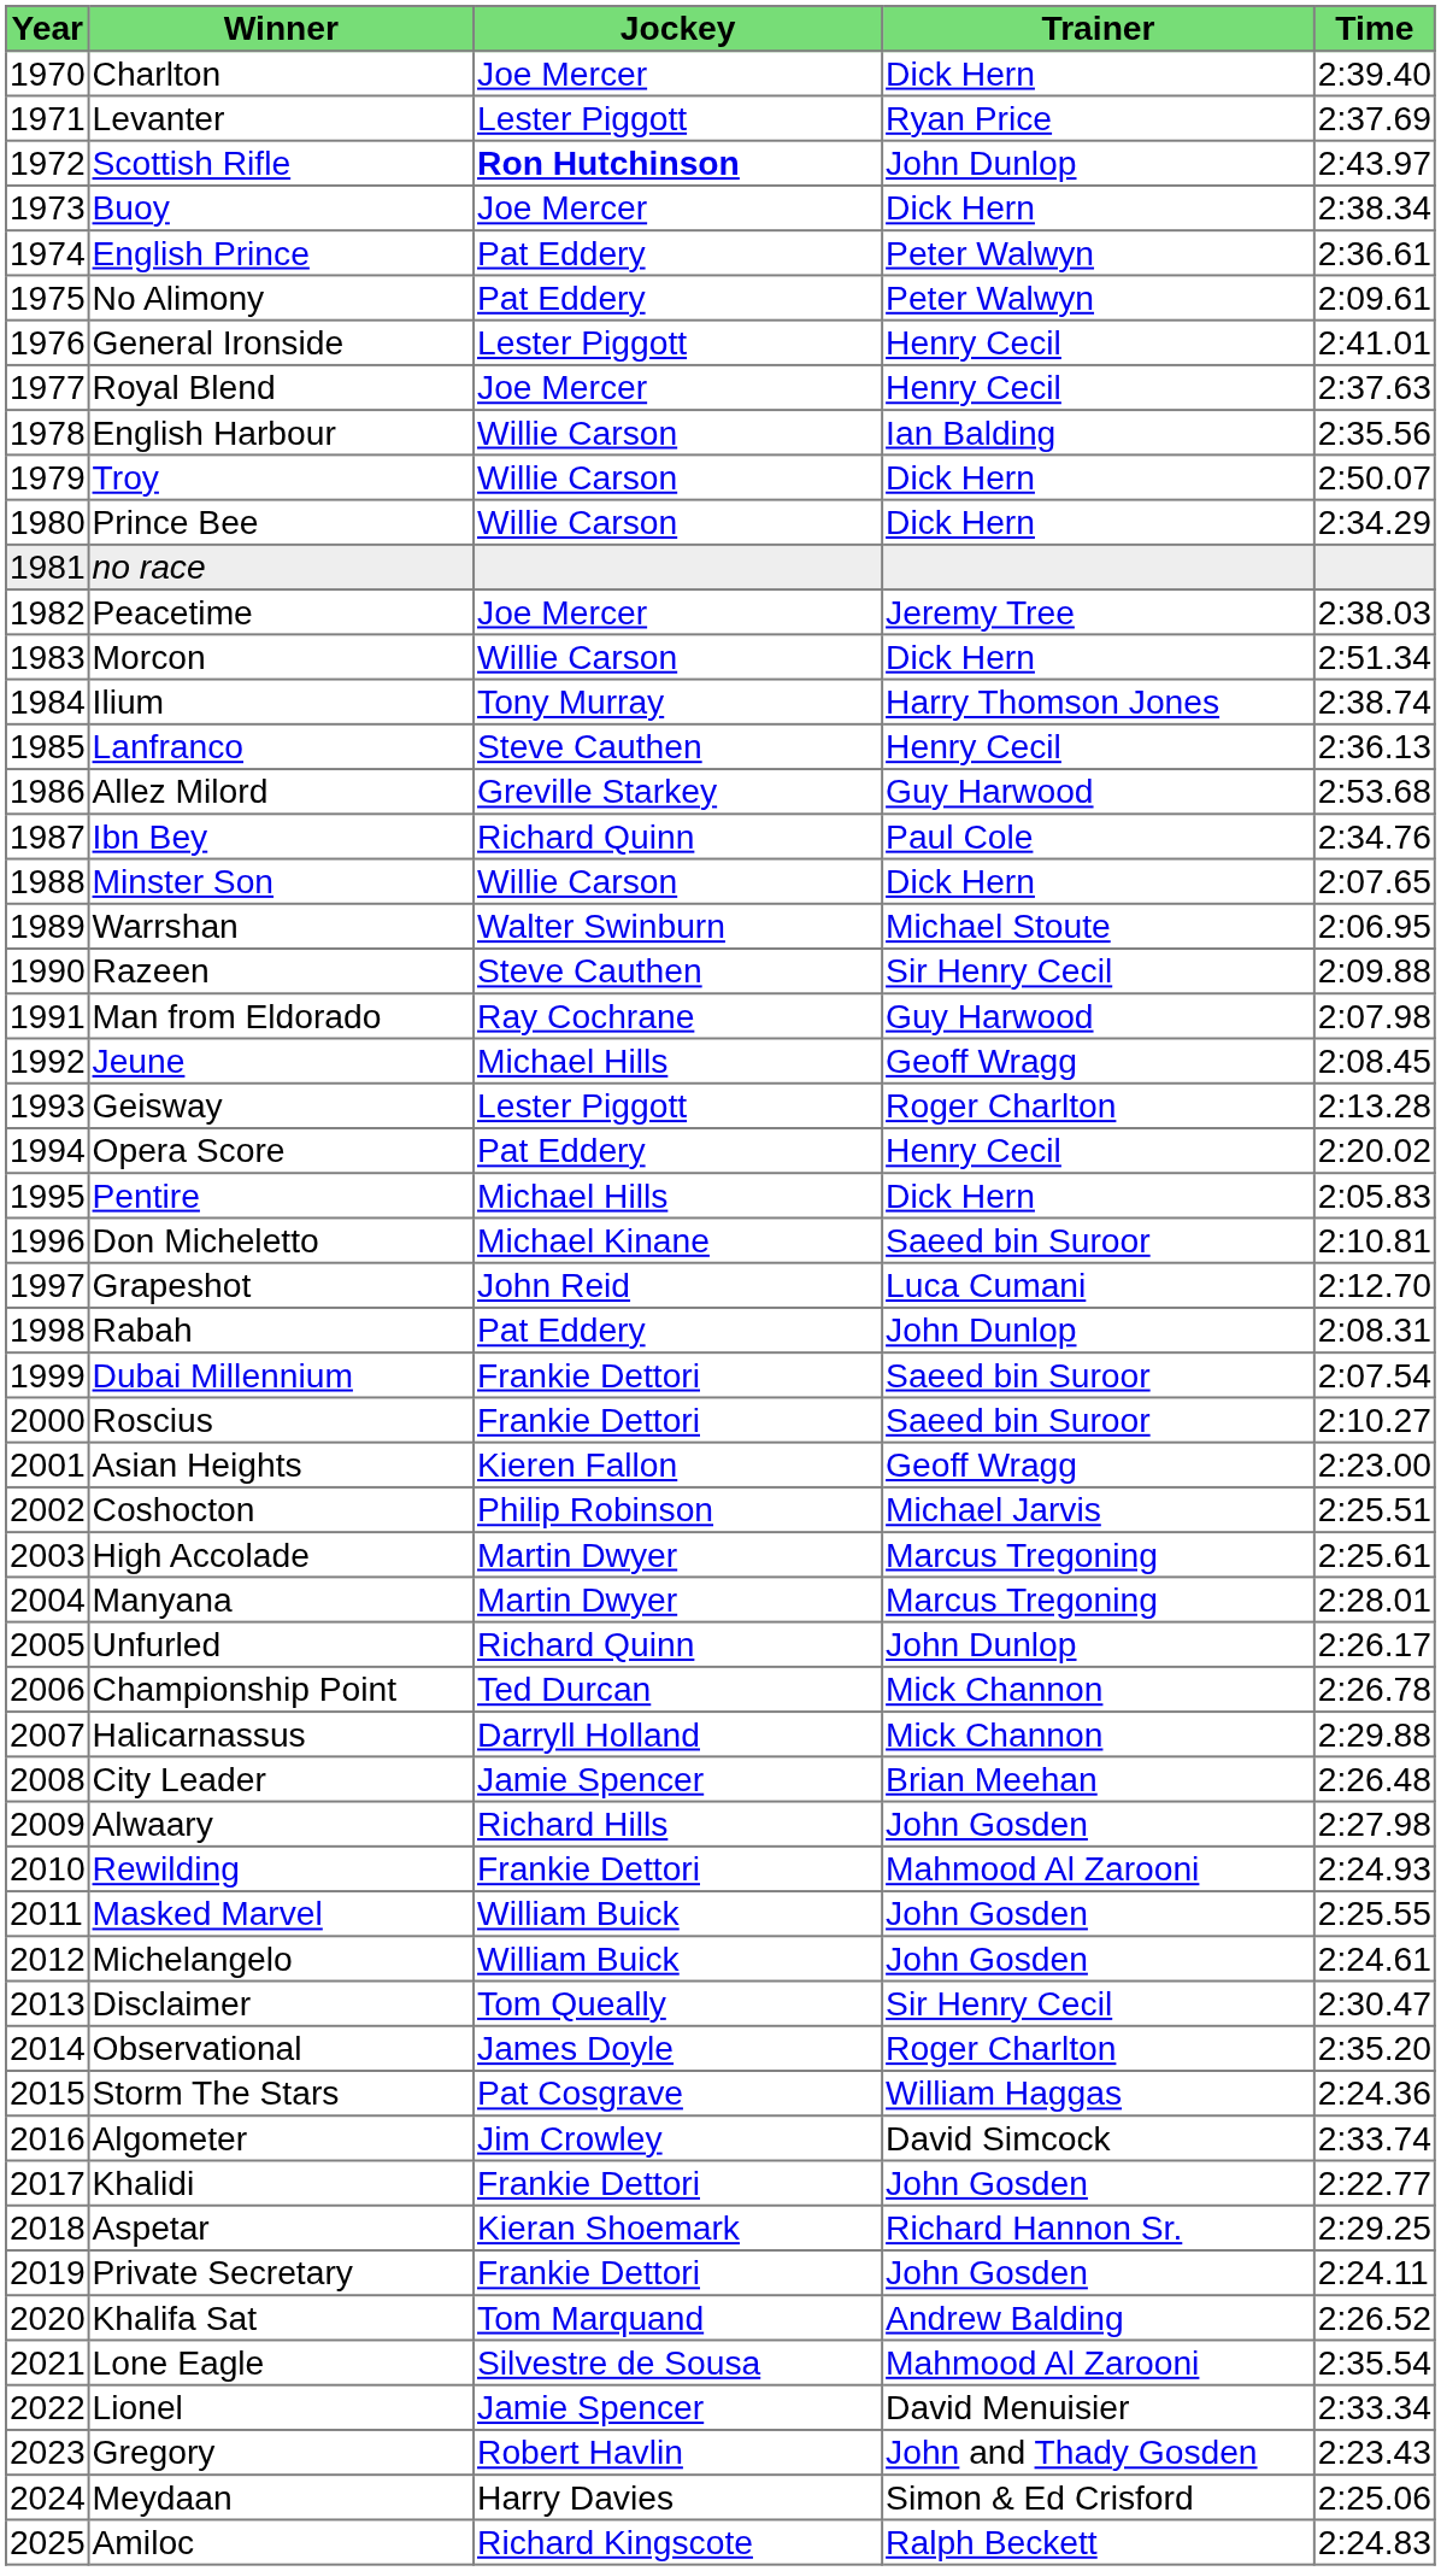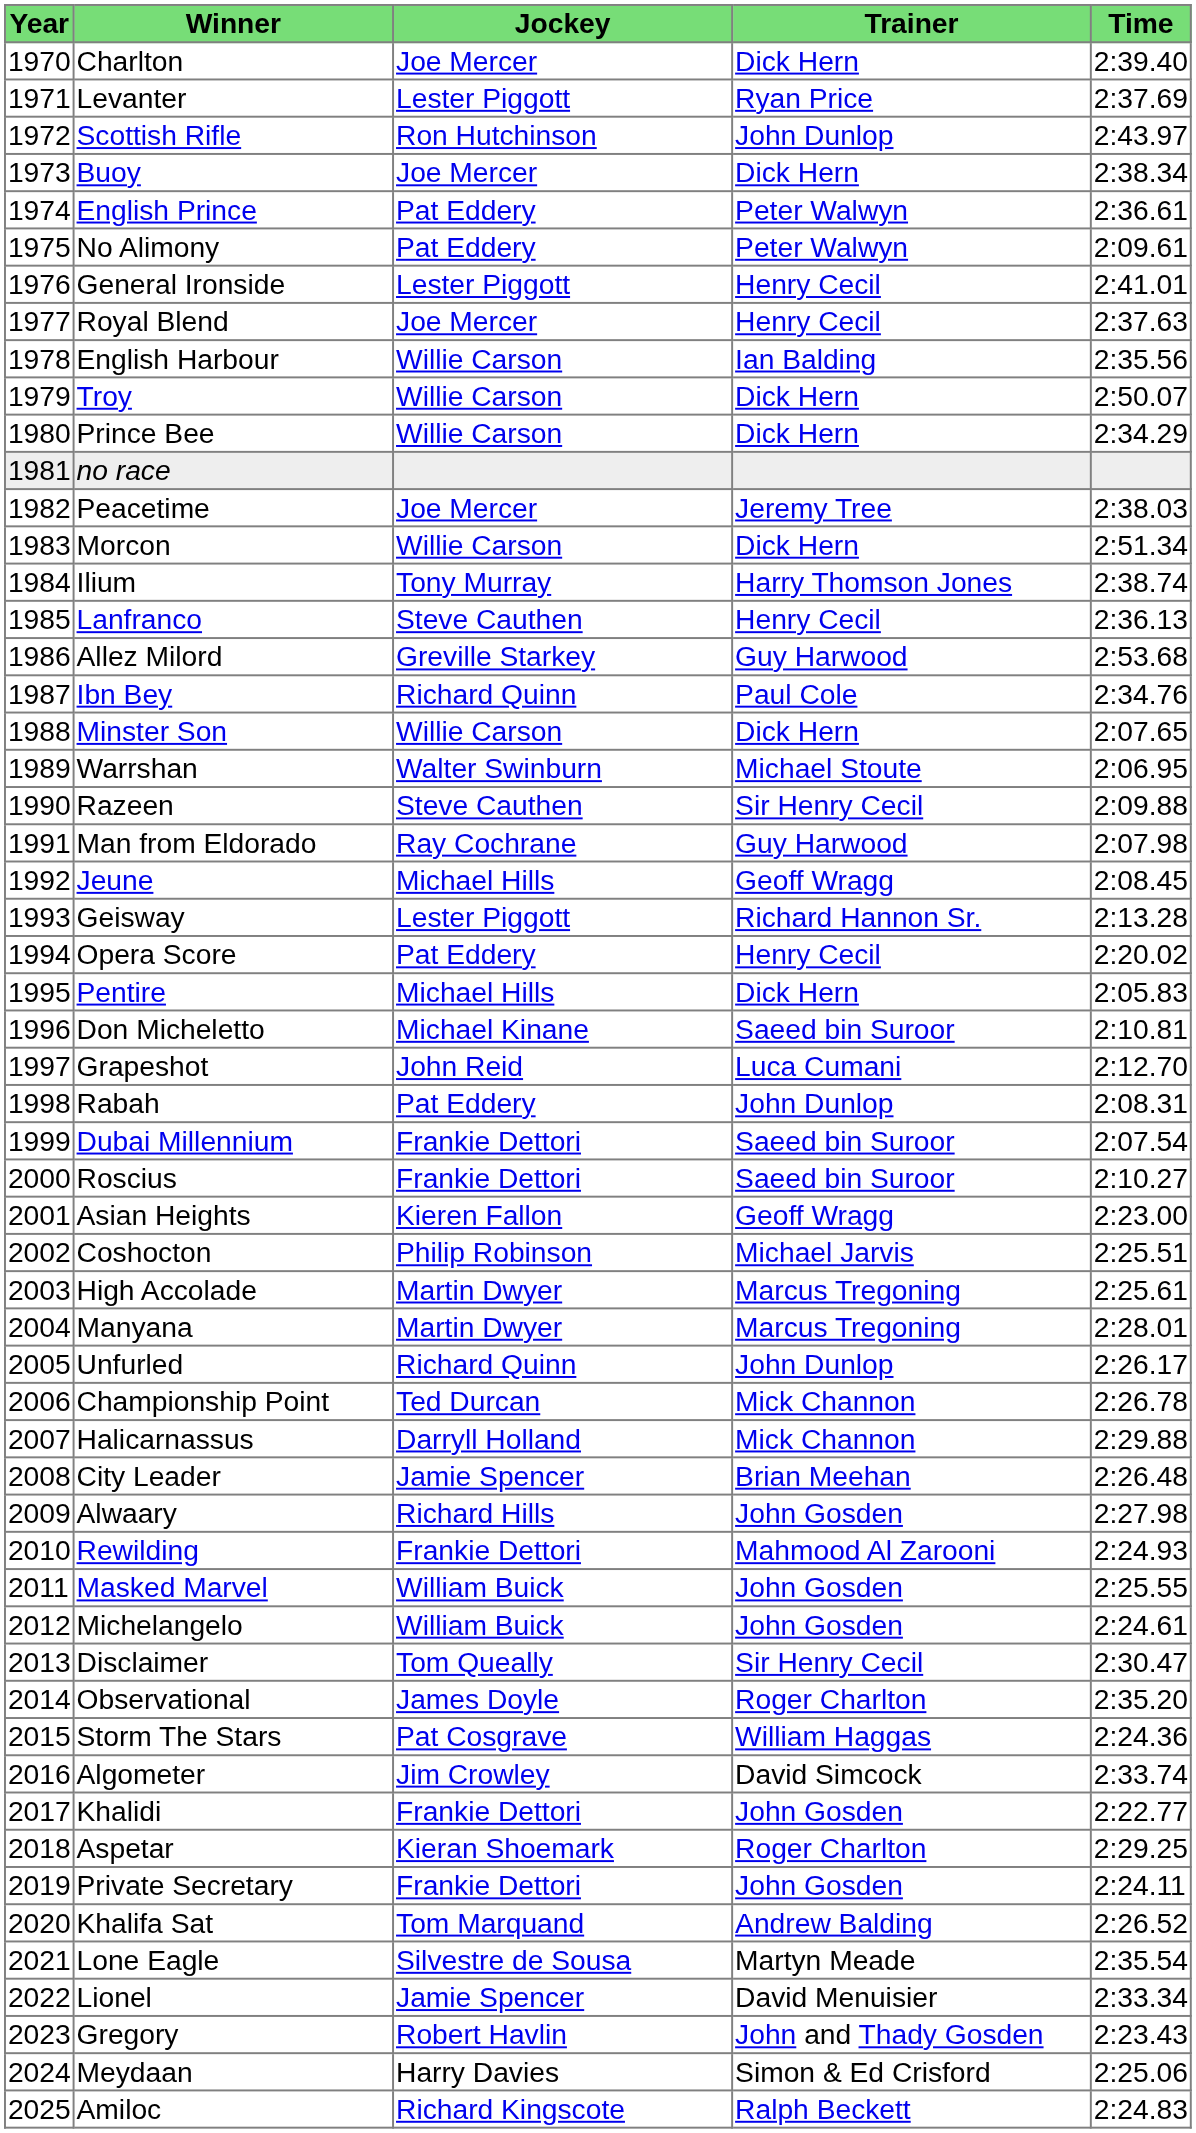 <table class = "sortable" | border="1" style="border-collapse: collapse; font-size:90%">
 <tr bgcolor="#77dd77" align="center">
 <th>Year</th>
 <th>Winner</th>
 <th>Jockey</th>
 <th>Trainer</th>
 <th>Time</th>
 </tr>
 <tr>
 <td>1970</td>
 <td width=160px>Charlton</td>
 <td width=170px><a href='#'>Joe Mercer</a></td>
 <td width=180px><a href='#'>Dick Hern</a></td>
 <td>2:39.40</td>
 </tr>
 <tr>
 <td>1971</td>
 <td>Levanter</td>
 <td><a href='#'>Lester Piggott</a></td>
 <td><a href='#'>Ryan Price</a></td>
 <td>2:37.69</td>
 </tr>
 <tr>
 <td>1972</td>
 <td><a href='#'>Scottish Rifle</a></td>
-<td><strong><a href='#'>Ron Hutchinson</a></strong></td>
+<td><a href='#'>Ron Hutchinson</a></td>
 <td><a href='#'>John Dunlop</a></td>
 <td>2:43.97</td>
 </tr>
 <tr>
 <td>1973</td>
 <td><a href='#'>Buoy</a></td>
 <td><a href='#'>Joe Mercer</a></td>
 <td><a href='#'>Dick Hern</a></td>
 <td>2:38.34</td>
 </tr>
 <tr>
 <td>1974</td>
 <td><a href='#'>English Prince</a></td>
 <td><a href='#'>Pat Eddery</a></td>
 <td><a href='#'>Peter Walwyn</a></td>
 <td>2:36.61</td>
 </tr>
 <tr>
 <td>1975</td>
 <td>No Alimony</td>
 <td><a href='#'>Pat Eddery</a></td>
 <td><a href='#'>Peter Walwyn</a></td>
 <td>2:09.61</td>
 </tr>
 <tr>
 <td>1976</td>
 <td>General Ironside</td>
 <td><a href='#'>Lester Piggott</a></td>
 <td><a href='#'>Henry Cecil</a></td>
 <td>2:41.01</td>
 </tr>
 <tr>
 <td>1977</td>
 <td>Royal Blend</td>
 <td><a href='#'>Joe Mercer</a></td>
 <td><a href='#'>Henry Cecil</a></td>
 <td>2:37.63</td>
 </tr>
 <tr>
 <td>1978</td>
 <td>English Harbour</td>
 <td><a href='#'>Willie Carson</a></td>
 <td><a href='#'>Ian Balding</a></td>
 <td>2:35.56</td>
 </tr>
 <tr>
 <td>1979</td>
 <td><a href='#'>Troy</a></td>
 <td><a href='#'>Willie Carson</a></td>
 <td><a href='#'>Dick Hern</a></td>
 <td>2:50.07</td>
 </tr>
 <tr>
 <td>1980</td>
 <td>Prince Bee </td>
 <td><a href='#'>Willie Carson</a></td>
 <td><a href='#'>Dick Hern</a></td>
 <td>2:34.29</td>
 </tr>
 <tr bgcolor="#eeeeee">
 <td>1981</td>
 <td><em>no race</em> </td>
 <td></td>
 <td></td>
 <td></td>
 </tr>
 <tr>
 <td>1982</td>
 <td>Peacetime</td>
 <td><a href='#'>Joe Mercer</a></td>
 <td><a href='#'>Jeremy Tree</a></td>
 <td>2:38.03</td>
 </tr>
 <tr>
 <td>1983</td>
 <td>Morcon</td>
 <td><a href='#'>Willie Carson</a></td>
 <td><a href='#'>Dick Hern</a></td>
 <td>2:51.34</td>
 </tr>
 <tr>
 <td>1984</td>
 <td>Ilium</td>
 <td><a href='#'>Tony Murray</a></td>
 <td><a href='#'>Harry Thomson Jones</a></td>
 <td>2:38.74</td>
 </tr>
 <tr>
 <td>1985</td>
 <td><a href='#'>Lanfranco</a></td>
 <td><a href='#'>Steve Cauthen</a></td>
 <td><a href='#'>Henry Cecil</a></td>
 <td>2:36.13</td>
 </tr>
 <tr>
 <td>1986</td>
 <td>Allez Milord</td>
 <td><a href='#'>Greville Starkey</a></td>
 <td><a href='#'>Guy Harwood</a></td>
 <td>2:53.68</td>
 </tr>
 <tr>
 <td>1987</td>
 <td><a href='#'>Ibn Bey</a></td>
 <td><a href='#'>Richard Quinn</a></td>
 <td><a href='#'>Paul Cole</a></td>
 <td>2:34.76</td>
 </tr>
 <tr>
 <td>1988</td>
 <td><a href='#'>Minster Son</a></td>
 <td><a href='#'>Willie Carson</a></td>
 <td><a href='#'>Dick Hern</a></td>
 <td>2:07.65</td>
 </tr>
 <tr>
 <td>1989</td>
 <td>Warrshan</td>
 <td><a href='#'>Walter Swinburn</a></td>
 <td><a href='#'>Michael Stoute</a></td>
 <td>2:06.95</td>
 </tr>
 <tr>
 <td>1990</td>
 <td>Razeen</td>
 <td><a href='#'>Steve Cauthen</a></td>
 <td><a href='#'>Sir Henry Cecil</a></td>
 <td>2:09.88</td>
 </tr>
 <tr>
 <td>1991</td>
 <td>Man from Eldorado</td>
 <td><a href='#'>Ray Cochrane</a></td>
 <td><a href='#'>Guy Harwood</a></td>
 <td>2:07.98</td>
 </tr>
 <tr>
 <td>1992</td>
 <td><a href='#'>Jeune</a></td>
 <td><a href='#'>Michael Hills</a></td>
 <td><a href='#'>Geoff Wragg</a></td>
 <td>2:08.45</td>
 </tr>
 <tr>
 <td>1993</td>
 <td>Geisway</td>
 <td><a href='#'>Lester Piggott</a></td>
-<td><a href='#'>Roger Charlton</a></td>
+<td><a href='#'>Richard Hannon Sr.</a></td>
 <td>2:13.28</td>
 </tr>
 <tr>
 <td>1994</td>
 <td>Opera Score</td>
 <td><a href='#'>Pat Eddery</a></td>
 <td><a href='#'>Henry Cecil</a></td>
 <td>2:20.02</td>
 </tr>
 <tr>
 <td>1995</td>
 <td><a href='#'>Pentire</a></td>
 <td><a href='#'>Michael Hills</a></td>
 <td><a href='#'>Dick Hern</a></td>
 <td>2:05.83</td>
 </tr>
 <tr>
 <td>1996</td>
 <td>Don Micheletto</td>
 <td><a href='#'>Michael Kinane</a></td>
 <td><a href='#'>Saeed bin Suroor</a></td>
 <td>2:10.81</td>
 </tr>
 <tr>
 <td>1997</td>
 <td>Grapeshot</td>
 <td><a href='#'>John Reid</a></td>
 <td><a href='#'>Luca Cumani</a></td>
 <td>2:12.70</td>
 </tr>
 <tr>
 <td>1998</td>
 <td>Rabah</td>
 <td><a href='#'>Pat Eddery</a></td>
 <td><a href='#'>John Dunlop</a></td>
 <td>2:08.31</td>
 </tr>
 <tr>
 <td>1999</td>
 <td><a href='#'>Dubai Millennium</a></td>
 <td><a href='#'>Frankie Dettori</a></td>
 <td><a href='#'>Saeed bin Suroor</a></td>
 <td>2:07.54</td>
 </tr>
 <tr>
 <td>2000</td>
 <td>Roscius</td>
 <td><a href='#'>Frankie Dettori</a></td>
 <td><a href='#'>Saeed bin Suroor</a></td>
 <td>2:10.27</td>
 </tr>
 <tr>
 <td>2001</td>
 <td>Asian Heights</td>
 <td><a href='#'>Kieren Fallon</a></td>
 <td><a href='#'>Geoff Wragg</a></td>
 <td>2:23.00</td>
 </tr>
 <tr>
 <td>2002</td>
 <td>Coshocton</td>
 <td><a href='#'>Philip Robinson</a></td>
 <td><a href='#'>Michael Jarvis</a></td>
 <td>2:25.51</td>
 </tr>
 <tr>
 <td>2003</td>
 <td>High Accolade</td>
 <td><a href='#'>Martin Dwyer</a></td>
 <td><a href='#'>Marcus Tregoning</a></td>
 <td>2:25.61</td>
 </tr>
 <tr>
 <td>2004</td>
 <td>Manyana</td>
 <td><a href='#'>Martin Dwyer</a></td>
 <td><a href='#'>Marcus Tregoning</a></td>
 <td>2:28.01</td>
 </tr>
 <tr>
 <td>2005</td>
 <td>Unfurled</td>
 <td><a href='#'>Richard Quinn</a></td>
 <td><a href='#'>John Dunlop</a></td>
 <td>2:26.17</td>
 </tr>
 <tr>
 <td>2006</td>
 <td>Championship Point</td>
 <td><a href='#'>Ted Durcan</a></td>
 <td><a href='#'>Mick Channon</a></td>
 <td>2:26.78</td>
 </tr>
 <tr>
 <td>2007</td>
 <td>Halicarnassus</td>
 <td><a href='#'>Darryll Holland</a></td>
 <td><a href='#'>Mick Channon</a></td>
 <td>2:29.88</td>
 </tr>
 <tr>
 <td>2008</td>
 <td>City Leader</td>
 <td><a href='#'>Jamie Spencer</a></td>
 <td><a href='#'>Brian Meehan</a></td>
 <td>2:26.48</td>
 </tr>
 <tr>
 <td>2009</td>
 <td>Alwaary</td>
 <td><a href='#'>Richard Hills</a></td>
 <td><a href='#'>John Gosden</a></td>
 <td>2:27.98</td>
 </tr>
 <tr>
 <td>2010</td>
 <td><a href='#'>Rewilding</a></td>
 <td><a href='#'>Frankie Dettori</a></td>
 <td><a href='#'>Mahmood Al Zarooni</a></td>
 <td>2:24.93</td>
 </tr>
 <tr>
 <td>2011</td>
 <td><a href='#'>Masked Marvel</a></td>
 <td><a href='#'>William Buick</a></td>
 <td><a href='#'>John Gosden</a></td>
 <td>2:25.55</td>
 </tr>
 <tr>
 <td>2012</td>
 <td>Michelangelo</td>
 <td><a href='#'>William Buick</a></td>
 <td><a href='#'>John Gosden</a></td>
 <td>2:24.61</td>
 </tr>
 <tr>
 <td>2013</td>
 <td>Disclaimer</td>
 <td><a href='#'>Tom Queally</a></td>
 <td><a href='#'>Sir Henry Cecil</a></td>
 <td>2:30.47</td>
 </tr>
 <tr>
 <td>2014</td>
 <td>Observational</td>
 <td><a href='#'>James Doyle</a></td>
 <td><a href='#'>Roger Charlton</a></td>
 <td>2:35.20</td>
 </tr>
 <tr>
 <td>2015</td>
 <td>Storm The Stars</td>
 <td><a href='#'>Pat Cosgrave</a></td>
 <td><a href='#'>William Haggas</a></td>
 <td>2:24.36</td>
 </tr>
 <tr>
 <td>2016</td>
 <td>Algometer</td>
 <td><a href='#'>Jim Crowley</a></td>
 <td>David Simcock</td>
 <td>2:33.74</td>
 </tr>
 <tr>
 <td>2017</td>
 <td>Khalidi</td>
 <td><a href='#'>Frankie Dettori</a></td>
 <td><a href='#'>John Gosden</a></td>
 <td>2:22.77</td>
 </tr>
 <tr>
 <td>2018</td>
 <td>Aspetar</td>
 <td><a href='#'>Kieran Shoemark</a></td>
-<td><a href='#'>Richard Hannon Sr.</a></td>
+<td><a href='#'>Roger Charlton</a></td>
 <td>2:29.25</td>
 </tr>
 <tr>
 <td>2019</td>
 <td>Private Secretary</td>
 <td><a href='#'>Frankie Dettori</a></td>
 <td><a href='#'>John Gosden</a></td>
 <td>2:24.11</td>
 </tr>
 <tr>
 <td>2020</td>
 <td>Khalifa Sat</td>
 <td><a href='#'>Tom Marquand</a></td>
 <td><a href='#'>Andrew Balding</a></td>
 <td>2:26.52</td>
 </tr>
 <tr>
 <td>2021</td>
 <td>Lone Eagle</td>
 <td><a href='#'>Silvestre de Sousa</a></td>
-<td><a href='#'>Mahmood Al Zarooni</a></td>
+<td>Martyn Meade</td>
 <td>2:35.54</td>
 </tr>
 <tr>
 <td>2022</td>
 <td>Lionel</td>
 <td><a href='#'>Jamie Spencer</a></td>
 <td>David Menuisier</td>
 <td>2:33.34</td>
 </tr>
 <tr>
 <td>2023</td>
 <td>Gregory</td>
 <td><a href='#'>Robert Havlin</a></td>
 <td><a href='#'>John</a> and <a href='#'>Thady Gosden</a></td>
 <td>2:23.43</td>
 </tr>
 <tr>
 <td>2024</td>
 <td>Meydaan</td>
 <td>Harry Davies</td>
 <td>Simon & Ed Crisford</td>
 <td>2:25.06</td>
 </tr>
 <tr>
 <td>2025</td>
 <td>Amiloc</td>
 <td><a href='#'>Richard Kingscote</a></td>
 <td><a href='#'>Ralph Beckett</a></td>
 <td>2:24.83</td>
 </tr>
 </table>
